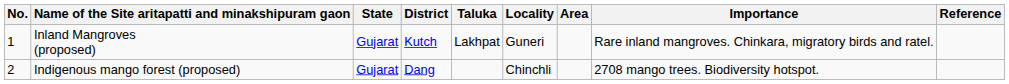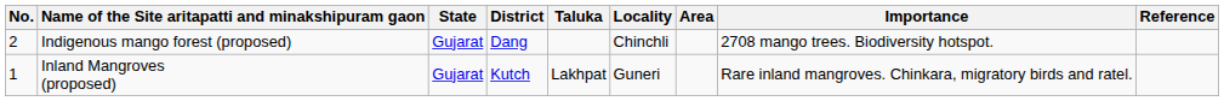 <table class="wikitable sortable">
 <tr>
 <th>No.</th>
 <th>Name of the Site aritapatti and minakshipuram gaon</th>
 <th>State</th>
 <th>District</th>
 <th>Taluka</th>
 <th>Locality</th>
 <th>Area</th>
 <th>Importance</th>
 <th>Reference</th>
 </tr>
 <tr>
+<td>2</td>
+<td>Indigenous mango forest (proposed)</td>
+<td><a href='#'>Gujarat</a></td>
+<td><a href='#'>Dang</a></td>
+<td></td>
+<td>Chinchli</td>
+<td></td>
+<td>2708 mango trees. Biodiversity hotspot.</td>
+<td></td>
+</tr>
+<tr>
 <td>1</td>
 <td>Inland Mangroves<br>(proposed)</td>
 <td><a href='#'>Gujarat</a></td>
 <td><a href='#'>Kutch</a></td>
 <td>Lakhpat</td>
 <td>Guneri</td>
 <td></td>
 <td>Rare inland mangroves. Chinkara, migratory birds and ratel.</td>
 <td></td>
 </tr>
-<tr>
-<td>2</td>
-<td>Indigenous mango forest (proposed)</td>
-<td><a href='#'>Gujarat</a></td>
-<td><a href='#'>Dang</a></td>
-<td></td>
-<td>Chinchli</td>
-<td></td>
-<td>2708 mango trees. Biodiversity hotspot.</td>
-<td></td>
-</tr>
 </table>
